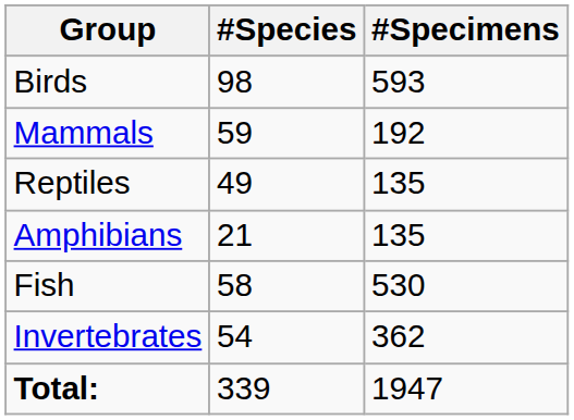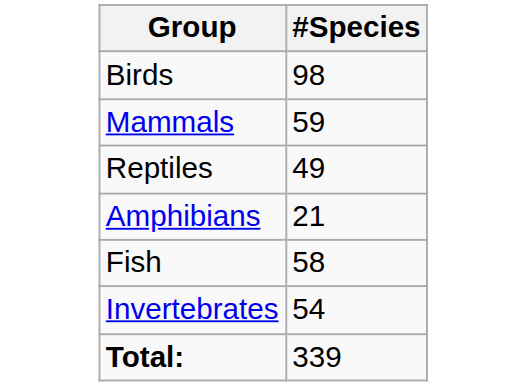 <table class="wikitable" style="margin:auto;">
 <tr>
 <th>Group</th>
 <th>#Species</th>
-<th>#Specimens</th>
 </tr>
 <tr>
 <td>Birds</td>
 <td>98</td>
-<td>593</td>
 </tr>
 <tr>
 <td><a href='#'>Mammals</a></td>
 <td>59</td>
-<td>192</td>
 </tr>
 <tr>
 <td>Reptiles</td>
 <td>49</td>
-<td>135</td>
 </tr>
 <tr>
 <td><a href='#'>Amphibians</a></td>
 <td>21</td>
-<td>135</td>
 </tr>
 <tr>
 <td>Fish</td>
 <td>58</td>
-<td>530</td>
 </tr>
 <tr>
 <td><a href='#'>Invertebrates</a></td>
 <td>54</td>
-<td>362</td>
 </tr>
 <tr>
 <td><strong>Total:</strong></td>
 <td>339</td>
-<td>1947</td>
 </tr>
 </table>
